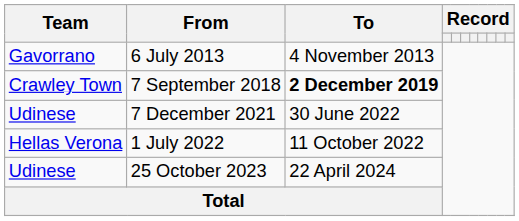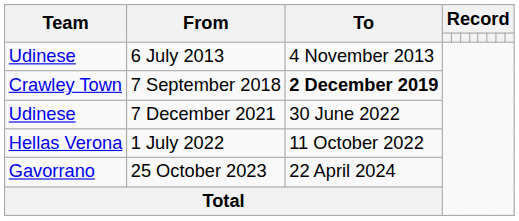 <table class="wikitable" style="text-align: center">
 <tr>
 <th rowspan="2">Team</th>
 <th rowspan="2">From</th>
 <th rowspan="2">To</th>
 <th colspan="8">Record</th>
 </tr>
 <tr>
 <th></th>
 <th></th>
 <th></th>
 <th></th>
 <th></th>
 <th></th>
 <th></th>
 <th></th>
 </tr>
 <tr>
-<td align=left><a href='#'>Gavorrano</a></td>
+<td align=left><a href='#'>Udinese</a></td>
 <td align=left>6 July 2013</td>
 <td align=left>4 November 2013<br></td>
 </tr>
 <tr>
 <td align=left><a href='#'>Crawley Town</a></td>
 <td align=left>7 September 2018</td>
 <td align=left><strong>2 December 2019<br></strong></td>
 </tr>
 <tr>
 <td align=left><a href='#'>Udinese</a></td>
 <td align=left>7 December 2021</td>
 <td align=left>30 June 2022<br></td>
 </tr>
 <tr>
 <td align=left><a href='#'>Hellas Verona</a></td>
 <td align=left>1 July 2022</td>
 <td align=left>11 October 2022<br></td>
 </tr>
 <tr>
-<td align=left><a href='#'>Udinese</a></td>
+<td align=left><a href='#'>Gavorrano</a></td>
 <td align=left>25 October 2023</td>
 <td align=left>22 April 2024<br></td>
 </tr>
 <tr>
 <th colspan="3">Total<br></th>
 </tr>
 </table>
